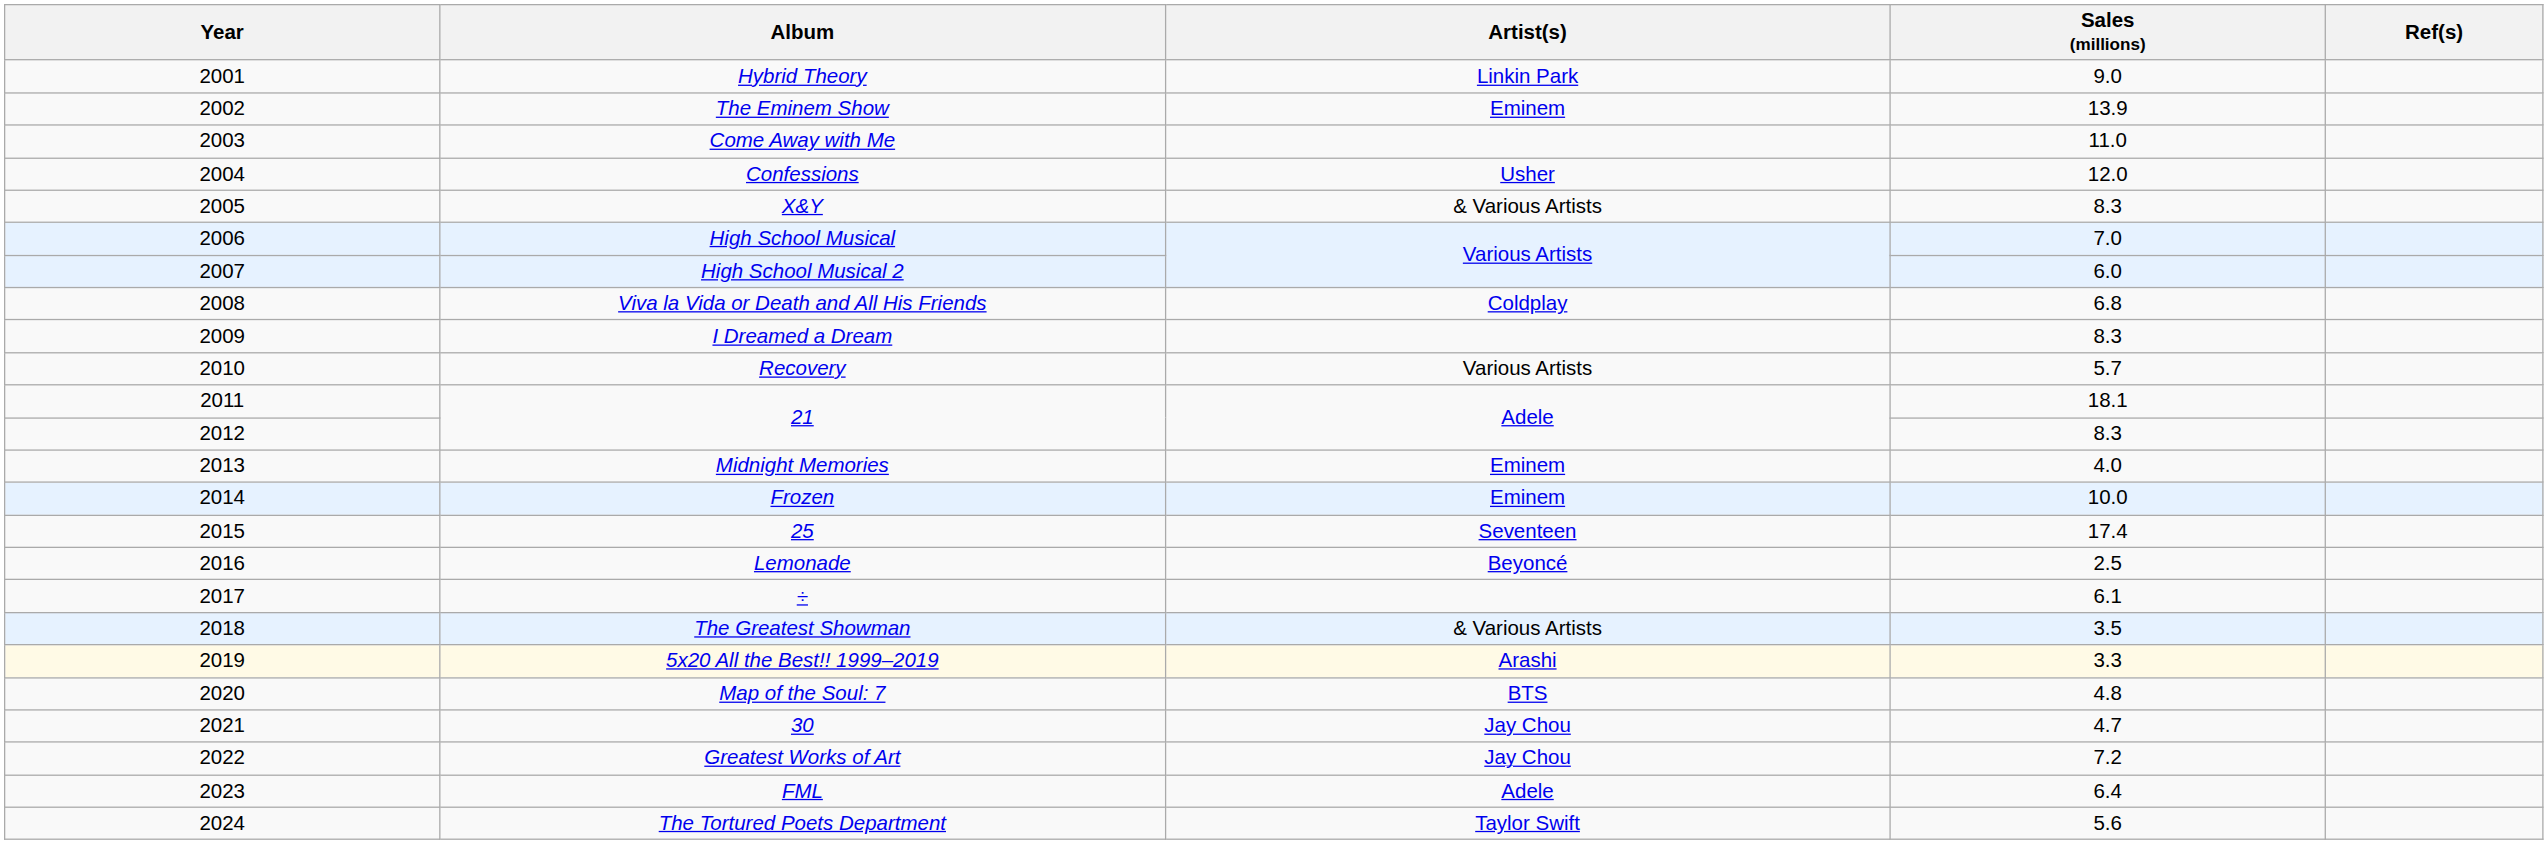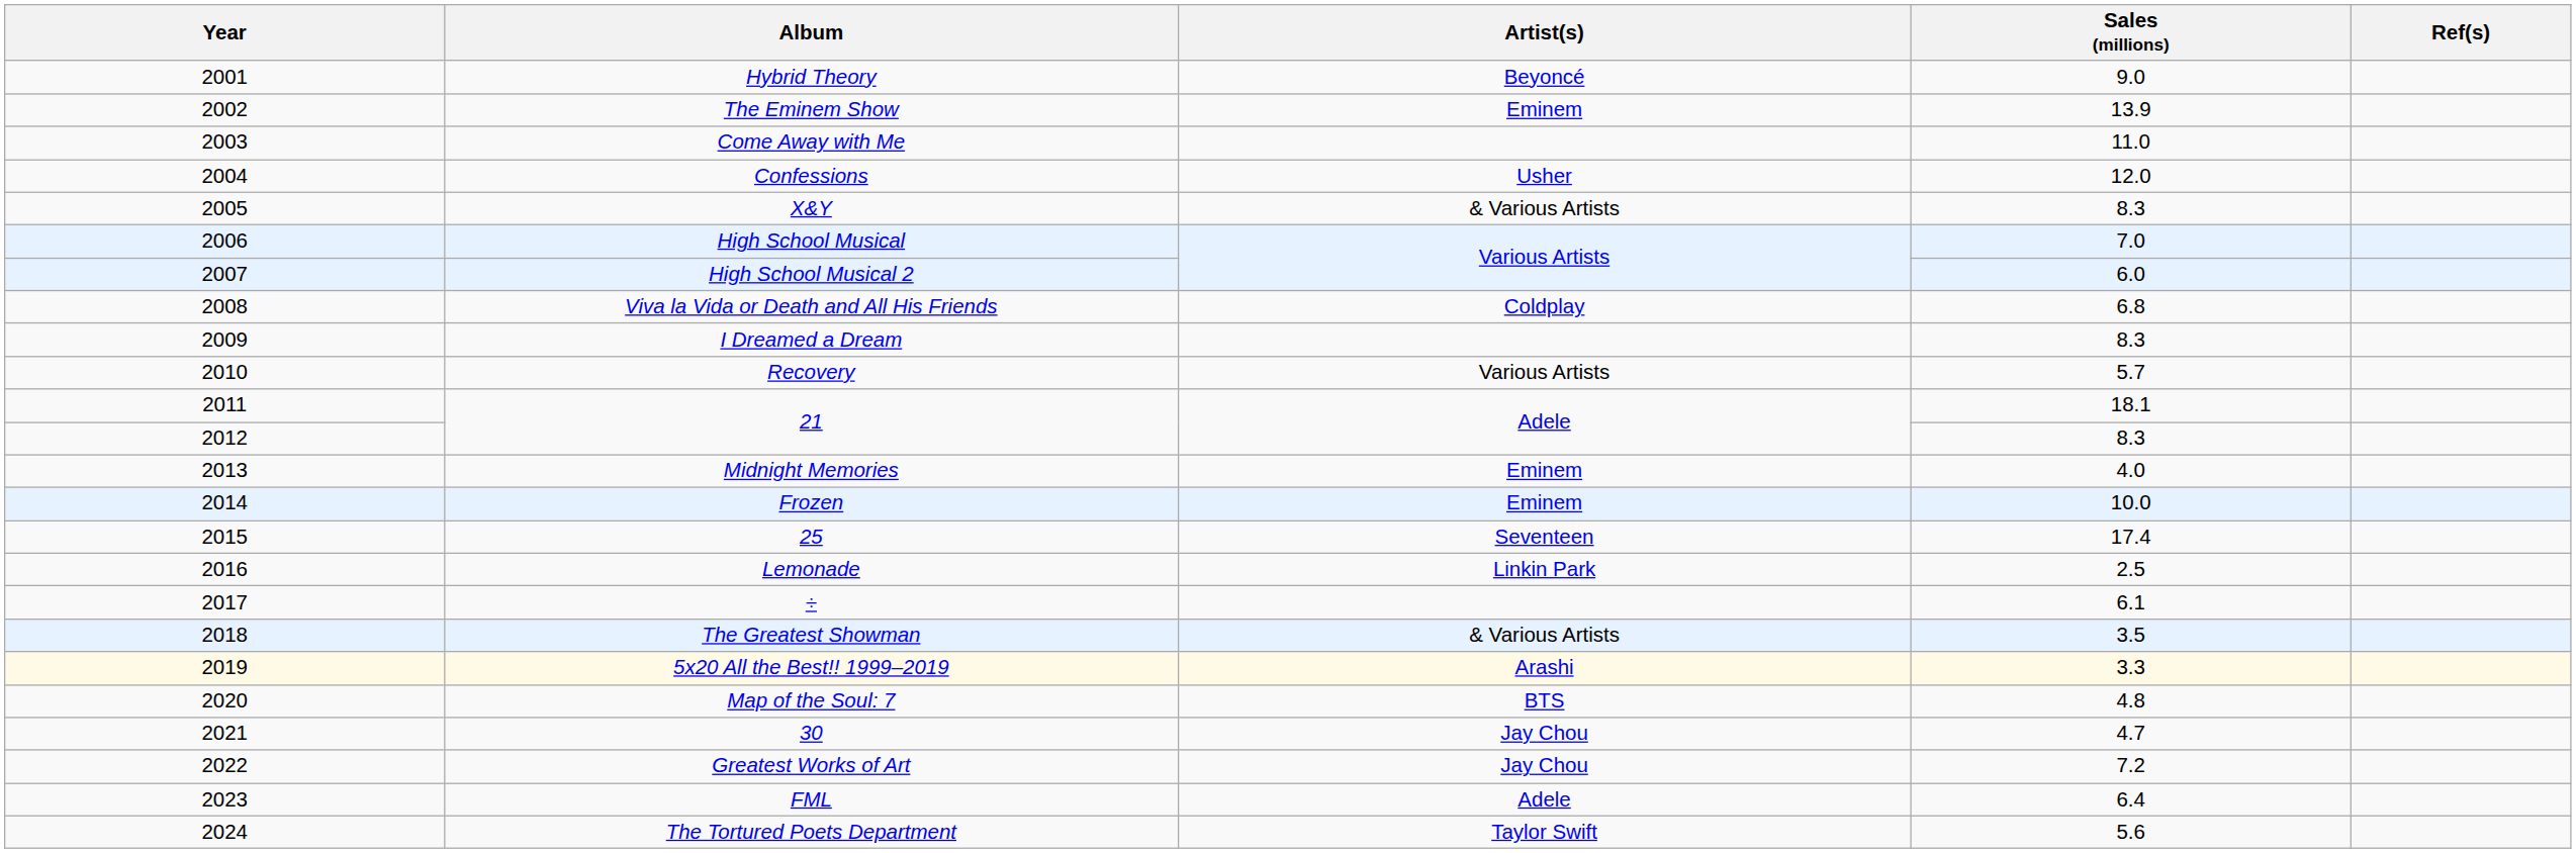 <table class="wikitable sortable" style="width:100%; text-align:center;">
 <tr>
 <th scope="col" style="width:12%;">Year</th>
 <th scope="col" style="width:20%;">Album</th>
 <th scope="col" style="width:20%;">Artist(s)</th>
 <th scope="col" style="width:12%;">Sales<br><small>(millions)</small></th>
 <th scope="col" style="width:6%;" class="unsortable">Ref(s)</th>
 </tr>
 <tr>
 <td>2001</td>
 <td><em><a href='#'>Hybrid Theory</a></em></td>
-<td><a href='#'>Linkin Park</a></td>
+<td><a href='#'>Beyoncé</a></td>
 <td>9.0</td>
 <td></td>
 </tr>
 <tr>
 <td>2002</td>
 <td><em><a href='#'>The Eminem Show</a></em></td>
 <td><a href='#'>Eminem</a></td>
 <td>13.9</td>
 <td></td>
 </tr>
 <tr>
 <td>2003</td>
 <td><em><a href='#'>Come Away with Me</a></em></td>
 <td></td>
 <td>11.0</td>
 <td></td>
 </tr>
 <tr>
 <td>2004</td>
 <td><em><a href='#'>Confessions</a></em></td>
 <td><a href='#'>Usher</a></td>
 <td>12.0</td>
 <td></td>
 </tr>
 <tr>
 <td>2005</td>
 <td><em><a href='#'>X&Y</a></em></td>
 <td> & Various Artists</td>
 <td>8.3</td>
 <td></td>
 </tr>
 <tr style="background:#E6F2FF">
 <td>2006</td>
 <td><em><a href='#'>High School Musical</a></em></td>
 <td style="text-align:center;" rowspan="2"><a href='#'>Various Artists</a></td>
 <td>7.0</td>
 <td></td>
 </tr>
 <tr style="background:#E6F2FF">
 <td>2007</td>
 <td><em><a href='#'>High School Musical 2</a></em></td>
 <td>6.0</td>
 <td></td>
 </tr>
 <tr>
 <td>2008</td>
 <td><em><a href='#'>Viva la Vida or Death and All His Friends</a></em></td>
 <td><a href='#'>Coldplay</a></td>
 <td>6.8</td>
 <td></td>
 </tr>
 <tr>
 <td>2009</td>
 <td><em><a href='#'>I Dreamed a Dream</a></em></td>
 <td></td>
 <td>8.3</td>
 <td></td>
 </tr>
 <tr>
 <td>2010</td>
 <td><em><a href='#'>Recovery</a></em></td>
 <td>Various Artists</td>
 <td>5.7</td>
 <td></td>
 </tr>
 <tr>
 <td>2011</td>
 <td rowspan="2"><em><a href='#'>21</a></em></td>
 <td rowspan="2"><a href='#'>Adele</a></td>
 <td>18.1</td>
 <td></td>
 </tr>
 <tr>
 <td>2012</td>
 <td>8.3</td>
 <td></td>
 </tr>
 <tr>
 <td>2013</td>
 <td><em><a href='#'>Midnight Memories</a></em></td>
 <td><a href='#'>Eminem</a></td>
 <td>4.0</td>
 <td></td>
 </tr>
 <tr style="background:#E6F2FF">
 <td>2014</td>
 <td><em><a href='#'>Frozen</a></em></td>
 <td><a href='#'>Eminem</a></td>
 <td>10.0</td>
 <td></td>
 </tr>
 <tr>
 <td>2015</td>
 <td><em><a href='#'>25</a></em></td>
 <td><a href='#'>Seventeen</a></td>
 <td>17.4</td>
 <td></td>
 </tr>
 <tr>
 <td>2016</td>
 <td><em><a href='#'>Lemonade</a></em></td>
-<td><a href='#'>Beyoncé</a></td>
+<td><a href='#'>Linkin Park</a></td>
 <td>2.5</td>
 <td></td>
 </tr>
 <tr>
 <td>2017</td>
 <td><em><a href='#'>÷</a></em></td>
 <td></td>
 <td>6.1</td>
 <td></td>
 </tr>
 <tr style="background:#E6F2FF">
 <td>2018</td>
 <td><em><a href='#'>The Greatest Showman</a></em></td>
 <td> & Various Artists</td>
 <td>3.5</td>
 <td></td>
 </tr>
 <tr style = "background:#FFFAE6;">
 <td>2019</td>
 <td><em><a href='#'>5x20 All the Best!! 1999–2019</a></em></td>
 <td><a href='#'>Arashi</a></td>
 <td>3.3</td>
 <td></td>
 </tr>
 <tr>
 <td>2020</td>
 <td><em><a href='#'>Map of the Soul: 7</a></em></td>
 <td><a href='#'>BTS</a></td>
 <td>4.8</td>
 <td></td>
 </tr>
 <tr>
 <td>2021</td>
 <td><em><a href='#'>30</a></em></td>
 <td><a href='#'>Jay Chou</a></td>
 <td>4.7</td>
 <td></td>
 </tr>
 <tr>
 <td>2022</td>
 <td><em><a href='#'>Greatest Works of Art</a></em></td>
 <td><a href='#'>Jay Chou</a></td>
 <td>7.2</td>
 <td></td>
 </tr>
 <tr>
 <td>2023</td>
 <td><em><a href='#'>FML</a></em></td>
 <td><a href='#'>Adele</a></td>
 <td>6.4</td>
 <td></td>
 </tr>
 <tr>
 <td>2024</td>
 <td><em><a href='#'>The Tortured Poets Department</a></em></td>
 <td><a href='#'>Taylor Swift</a></td>
 <td>5.6</td>
 <td></td>
 </tr>
 </table>
